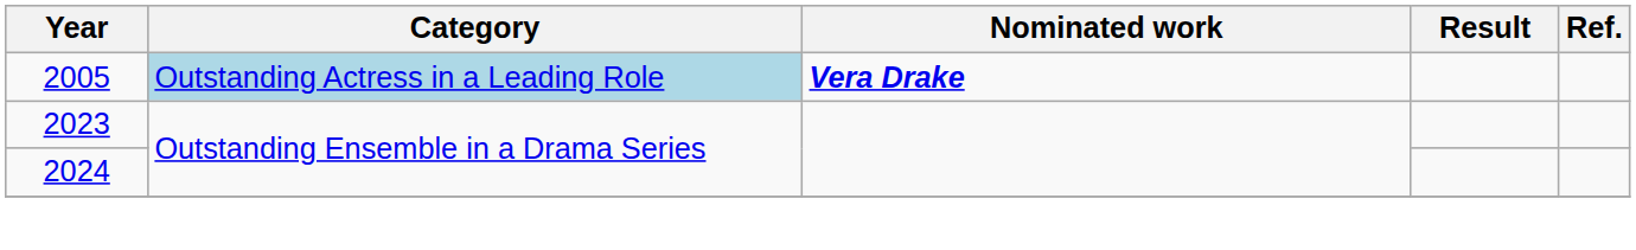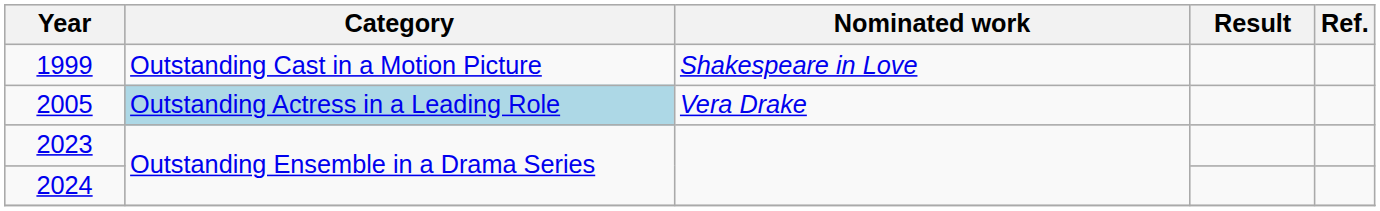 <table class=wikitable>
 <tr>
 <th scope="col" style="width:5em;">Year</th>
 <th scope="col" style="width:27em;">Category</th>
 <th scope="col" style="width:25em;">Nominated work</th>
 <th scope="col" style="width:5em;">Result</th>
 <th>Ref.</th>
 </tr>
 <tr>
+<td style="text-align:center;"><a href='#'>1999</a></td>
+<td><a href='#'>Outstanding Cast in a Motion Picture</a></td>
+<td><em><a href='#'>Shakespeare in Love</a></em></td>
+<td></td>
+<td style="text-align:center;"></td>
+</tr>
+<tr>
 <td style="text-align:center;"><a href='#'>2005</a></td>
 <td style="background: lightblue;"><a href='#'>Outstanding Actress in a Leading Role</a></td>
-<td><strong><em><a href='#'>Vera Drake</a></em></strong></td>
+<td><em><a href='#'>Vera Drake</a></em></td>
 <td></td>
 <td style="text-align:center;"></td>
 </tr>
 <tr>
 <td style="text-align:center;"><a href='#'>2023</a></td>
 <td rowspan="2"><a href='#'>Outstanding Ensemble in a Drama Series</a></td>
 <td rowspan="2"><em></em></td>
 <td></td>
 <td style="text-align:center;"></td>
 </tr>
 <tr>
 <td style="text-align:center;"><a href='#'>2024</a></td>
 <td></td>
 <td align="center"></td>
 </tr>
 <tr>
 </tr>
 </table>
